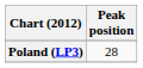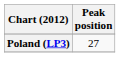 <table class="wikitable sortable plainrowheaders">
 <tr>
 <th>Chart (2012)</th>
 <th>Peak<br>position</th>
 </tr>
 <tr>
 </tr>
 <tr>
 <th scope="row">Poland (<a href='#'>LP3</a>)</th>
-<td align="center">28</td>
+<td align="center">27</td>
 </tr>
 <tr>
 </tr>
 </table>
